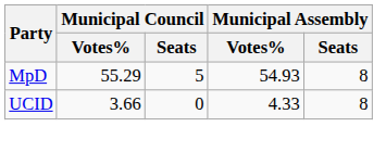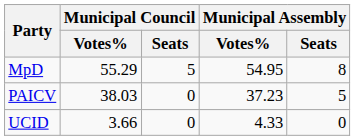 <table class="wikitable sortable" style=text-align:right>
 <tr>
 <th rowspan=2>Party</th>
 <th colspan=2>Municipal Council</th>
 <th colspan=2>Municipal Assembly</th>
 </tr>
 <tr>
 <th>Votes%</th>
 <th>Seats</th>
 <th>Votes%</th>
 <th>Seats</th>
 </tr>
 <tr>
 <td align=left><a href='#'>MpD</a></td>
 <td>55.29</td>
 <td>5</td>
-<td>54.93</td>
+<td>54.95</td>
 <td>8</td>
+</tr>
+<tr>
+<td align=left><a href='#'>PAICV</a></td>
+<td>38.03</td>
+<td>0</td>
+<td>37.23</td>
+<td>5</td>
 </tr>
 <tr>
 <td align=left><a href='#'>UCID</a></td>
 <td>3.66</td>
 <td>0</td>
 <td>4.33</td>
-<td>8</td>
+<td>0</td>
 </tr>
 </table>
